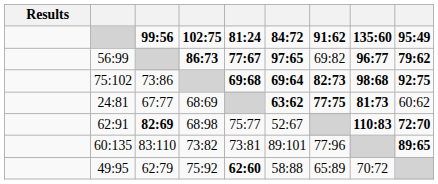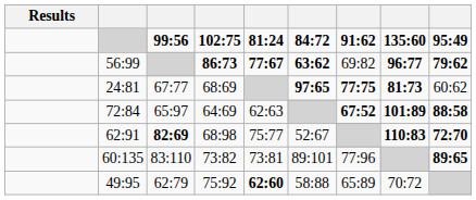 <table class=wikitable style="text-align:center" width="500">
 <tr>
 <th width=33%>Results</th>
 <th width=10%></th>
 <th width=10%></th>
 <th width=10%></th>
 <th width=10%></th>
 <th width=10%></th>
 <th width=10%></th>
 <th width=10%></th>
 <th width=10%></th>
 </tr>
 <tr>
 <td align="right"></td>
 <td bgcolor=lightgrey></td>
 <td><strong>99:56</strong></td>
 <td><strong>102:75</strong></td>
 <td><strong>81:24</strong></td>
 <td><strong>84:72</strong></td>
 <td><strong>91:62</strong></td>
 <td><strong>135:60</strong></td>
 <td><strong>95:49</strong></td>
 </tr>
 <tr>
 <td align="right"></td>
 <td>56:99</td>
 <td bgcolor=lightgrey></td>
 <td><strong>86:73</strong></td>
 <td><strong>77:67</strong></td>
-<td><strong>97:65</strong></td>
+<td><strong>63:62</strong></td>
 <td>69:82</td>
 <td><strong>96:77</strong></td>
 <td><strong>79:62</strong></td>
-</tr>
-<tr>
-<td align="right"></td>
-<td>75:102</td>
-<td>73:86</td>
-<td bgcolor=lightgrey></td>
-<td><strong>69:68</strong></td>
-<td><strong>69:64</strong></td>
-<td><strong>82:73</strong></td>
-<td><strong>98:68</strong></td>
-<td><strong>92:75</strong></td>
 </tr>
 <tr>
 <td align="right"></td>
 <td>24:81</td>
 <td>67:77</td>
 <td>68:69</td>
 <td bgcolor=lightgrey></td>
-<td><strong>63:62</strong></td>
+<td><strong>97:65</strong></td>
 <td><strong>77:75</strong></td>
 <td><strong>81:73</strong></td>
 <td>60:62</td>
+</tr>
+<tr>
+<td align="right"></td>
+<td>72:84</td>
+<td>65:97</td>
+<td>64:69</td>
+<td>62:63</td>
+<td bgcolor=lightgrey></td>
+<td><strong>67:52</strong></td>
+<td><strong>101:89</strong></td>
+<td><strong>88:58</strong></td>
 </tr>
 <tr>
 <td align="right"></td>
 <td>62:91</td>
 <td><strong>82:69</strong></td>
 <td>68:98</td>
 <td>75:77</td>
 <td>52:67</td>
 <td bgcolor=lightgrey></td>
 <td><strong>110:83</strong></td>
 <td><strong>72:70</strong></td>
 </tr>
 <tr>
 <td align="right"></td>
 <td>60:135</td>
 <td>83:110</td>
 <td>73:82</td>
 <td>73:81</td>
 <td>89:101</td>
 <td>77:96</td>
 <td bgcolor=lightgrey></td>
 <td><strong>89:65</strong></td>
 </tr>
 <tr>
 <td align="right"></td>
 <td>49:95</td>
 <td>62:79</td>
 <td>75:92</td>
 <td><strong>62:60</strong></td>
 <td>58:88</td>
 <td>65:89</td>
 <td>70:72</td>
 <td bgcolor=lightgrey></td>
 </tr>
 </table>
